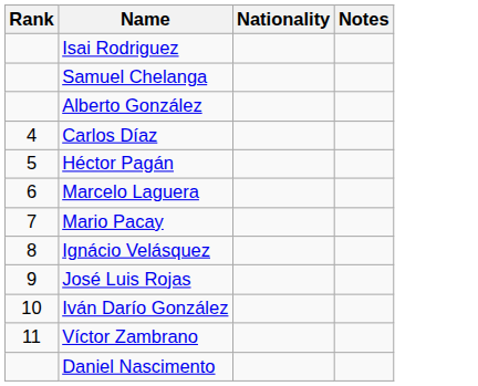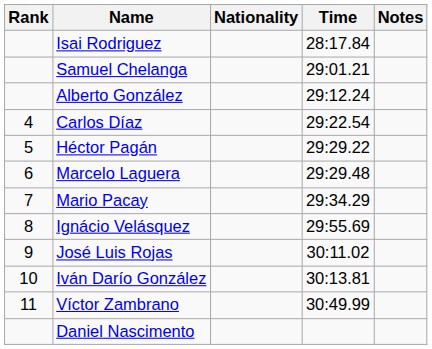 <table class="wikitable sortable" style="text-align:center">
 <tr>
 <th>Rank</th>
 <th>Name</th>
 <th>Nationality</th>
+<th>Time</th>
 <th>Notes</th>
 </tr>
 <tr>
 <td></td>
 <td align=left><a href='#'>Isai Rodriguez</a></td>
 <td align=left></td>
+<td>28:17.84</td>
 <td></td>
 </tr>
 <tr>
 <td></td>
 <td align=left><a href='#'>Samuel Chelanga</a></td>
 <td align=left></td>
+<td>29:01.21</td>
 <td></td>
 </tr>
 <tr>
 <td></td>
 <td align=left><a href='#'>Alberto González</a></td>
 <td align=left></td>
+<td>29:12.24</td>
 <td></td>
 </tr>
 <tr>
 <td>4</td>
 <td align=left><a href='#'>Carlos Díaz</a></td>
 <td align=left></td>
+<td>29:22.54</td>
 <td></td>
 </tr>
 <tr>
 <td>5</td>
 <td align=left><a href='#'>Héctor Pagán</a></td>
 <td align=left></td>
+<td>29:29.22</td>
 <td></td>
 </tr>
 <tr>
 <td>6</td>
 <td align=left><a href='#'>Marcelo Laguera</a></td>
 <td align=left></td>
+<td>29:29.48</td>
 <td></td>
 </tr>
 <tr>
 <td>7</td>
 <td align=left><a href='#'>Mario Pacay</a></td>
 <td align=left></td>
+<td>29:34.29</td>
 <td></td>
 </tr>
 <tr>
 <td>8</td>
 <td align=left><a href='#'>Ignácio Velásquez</a></td>
 <td align=left></td>
+<td>29:55.69</td>
 <td></td>
 </tr>
 <tr>
 <td>9</td>
 <td align=left><a href='#'>José Luis Rojas</a></td>
 <td align=left></td>
+<td>30:11.02</td>
 <td></td>
 </tr>
 <tr>
 <td>10</td>
 <td align=left><a href='#'>Iván Darío González</a></td>
 <td align=left></td>
+<td>30:13.81</td>
 <td></td>
 </tr>
 <tr>
 <td>11</td>
 <td align=left><a href='#'>Víctor Zambrano</a></td>
 <td align=left></td>
+<td>30:49.99</td>
 <td></td>
 </tr>
 <tr>
 <td></td>
 <td align=left><a href='#'>Daniel Nascimento</a></td>
 <td align=left></td>
 <td></td>
+<td></td>
 </tr>
 </table>
